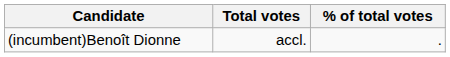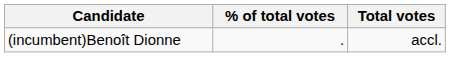 <table style="width:475px;" class="wikitable">
 <tr bgcolor="#EEEEEE">
 <th align="left">Candidate</th>
+<th align="right">% of total votes</th>
 <th align="right">Total votes</th>
-<th align="right">% of total votes</th>
 </tr>
 <tr>
 <td align="left">(incumbent)Benoît Dionne</td>
+<td align="right">.</td>
 <td align="right">accl.</td>
-<td align="right">.</td>
 </tr>
 </table>
